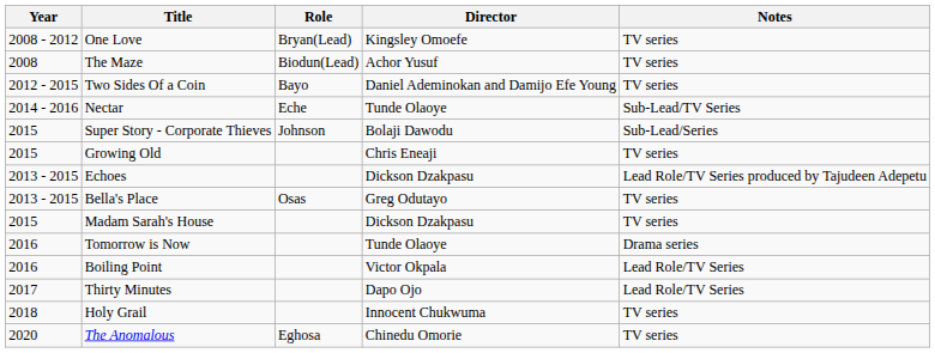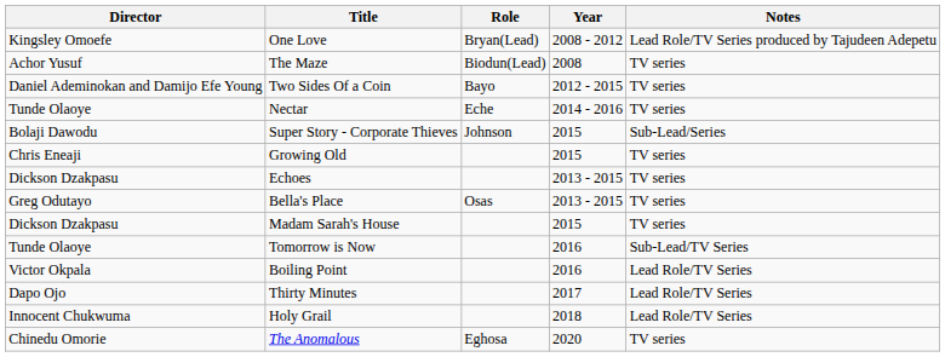 <table class="wikitable">
 <tr>
-<th>Year</th>
+<th>Director</th>
 <th>Title</th>
 <th>Role</th>
-<th>Director</th>
+<th>Year</th>
 <th>Notes</th>
 </tr>
 <tr>
-<td>2008 - 2012</td>
+<td>Kingsley Omoefe</td>
 <td>One Love</td>
 <td>Bryan(Lead)</td>
-<td>Kingsley Omoefe</td>
+<td>2008 - 2012</td>
+<td>Lead Role/TV Series produced by Tajudeen Adepetu</td>
+</tr>
+<tr>
+<td>Achor Yusuf</td>
+<td>The Maze</td>
+<td>Biodun(Lead)</td>
+<td>2008</td>
 <td>TV series</td>
 </tr>
 <tr>
-<td>2008</td>
-<td>The Maze</td>
-<td>Biodun(Lead)</td>
-<td>Achor Yusuf</td>
+<td>Daniel Ademinokan and Damijo Efe Young</td>
+<td>Two Sides Of a Coin</td>
+<td>Bayo</td>
+<td>2012 - 2015</td>
 <td>TV series</td>
 </tr>
 <tr>
-<td>2012 - 2015</td>
-<td>Two Sides Of a Coin</td>
-<td>Bayo</td>
-<td>Daniel Ademinokan and Damijo Efe Young</td>
+<td>Tunde Olaoye</td>
+<td>Nectar</td>
+<td>Eche</td>
+<td>2014 - 2016</td>
 <td>TV series</td>
 </tr>
 <tr>
-<td>2014 - 2016</td>
-<td>Nectar</td>
-<td>Eche</td>
+<td>Bolaji Dawodu</td>
+<td>Super Story - Corporate Thieves</td>
+<td>Johnson</td>
+<td>2015</td>
+<td>Sub-Lead/Series</td>
+</tr>
+<tr>
+<td>Chris Eneaji</td>
+<td>Growing Old</td>
+<td></td>
+<td>2015</td>
+<td>TV series</td>
+</tr>
+<tr>
+<td>Dickson Dzakpasu</td>
+<td>Echoes</td>
+<td></td>
+<td>2013 - 2015</td>
+<td>TV series</td>
+</tr>
+<tr>
+<td>Greg Odutayo</td>
+<td>Bella's Place</td>
+<td>Osas</td>
+<td>2013 - 2015</td>
+<td>TV series</td>
+</tr>
+<tr>
+<td>Dickson Dzakpasu</td>
+<td>Madam Sarah's House</td>
+<td></td>
+<td>2015</td>
+<td>TV series</td>
+</tr>
+<tr>
 <td>Tunde Olaoye</td>
+<td>Tomorrow is Now</td>
+<td></td>
+<td>2016</td>
 <td>Sub-Lead/TV Series</td>
 </tr>
 <tr>
-<td>2015</td>
-<td>Super Story - Corporate Thieves</td>
-<td>Johnson</td>
-<td>Bolaji Dawodu</td>
-<td>Sub-Lead/Series</td>
-</tr>
-<tr>
-<td>2015</td>
-<td>Growing Old</td>
-<td></td>
-<td>Chris Eneaji</td>
-<td>TV series</td>
-</tr>
-<tr>
-<td>2013 - 2015</td>
-<td>Echoes</td>
-<td></td>
-<td>Dickson Dzakpasu</td>
-<td>Lead Role/TV Series produced by Tajudeen Adepetu</td>
-</tr>
-<tr>
-<td>2013 - 2015</td>
-<td>Bella's Place</td>
-<td>Osas</td>
-<td>Greg Odutayo</td>
-<td>TV series</td>
-</tr>
-<tr>
-<td>2015</td>
-<td>Madam Sarah's House</td>
-<td></td>
-<td>Dickson Dzakpasu</td>
-<td>TV series</td>
-</tr>
-<tr>
-<td>2016</td>
-<td>Tomorrow is Now</td>
-<td></td>
-<td>Tunde Olaoye</td>
-<td>Drama series</td>
-</tr>
-<tr>
-<td>2016</td>
+<td>Victor Okpala</td>
 <td>Boiling Point</td>
 <td></td>
-<td>Victor Okpala</td>
+<td>2016</td>
 <td>Lead Role/TV Series</td>
 </tr>
 <tr>
-<td>2017</td>
+<td>Dapo Ojo</td>
 <td>Thirty Minutes</td>
 <td></td>
-<td>Dapo Ojo</td>
+<td>2017</td>
 <td>Lead Role/TV Series</td>
 </tr>
 <tr>
-<td>2018</td>
+<td>Innocent Chukwuma</td>
 <td>Holy Grail</td>
 <td></td>
-<td>Innocent Chukwuma</td>
-<td>TV series</td>
+<td>2018</td>
+<td>Lead Role/TV Series</td>
 </tr>
 <tr>
-<td>2020</td>
+<td>Chinedu Omorie</td>
 <td><a href='#'><em>The Anomalous</em></a></td>
 <td>Eghosa</td>
-<td>Chinedu Omorie</td>
+<td>2020</td>
 <td>TV series</td>
 </tr>
 </table>
